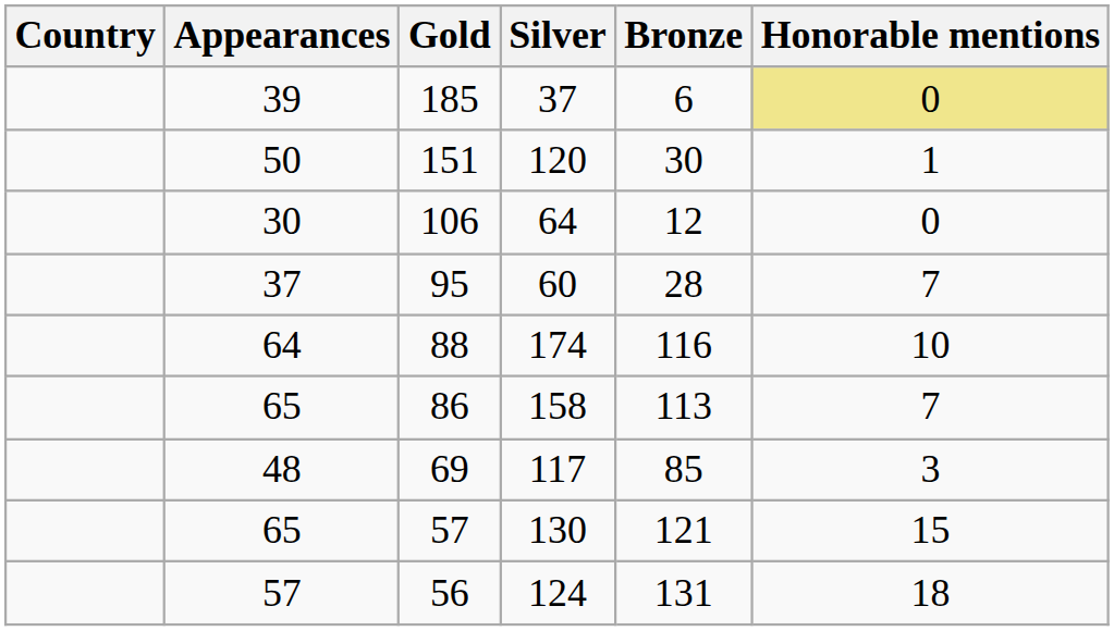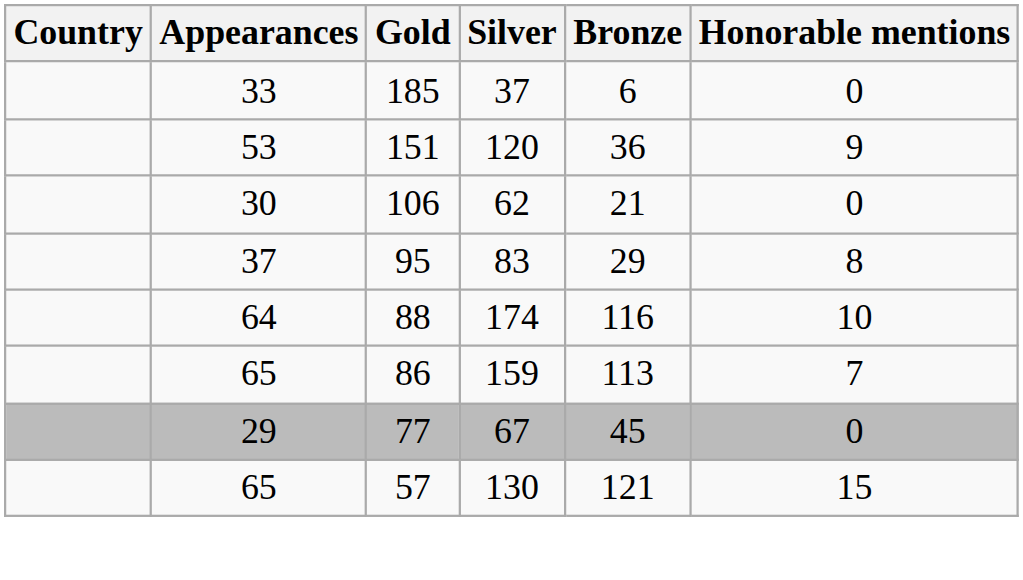 <table class="wikitable sortable static-row-numbers">
 <tr>
 <th>Country</th>
 <th>Appearances</th>
 <th>Gold</th>
 <th>Silver</th>
 <th>Bronze</th>
 <th>Honorable mentions</th>
 </tr>
 <tr>
 <td align=left></td>
-<td align=center>39</td>
+<td align=center>33</td>
 <td align=center>185</td>
 <td align=center>37</td>
 <td align=center>6</td>
-<td align=center style="background: khaki;">0</td>
+<td align=center>0</td>
 </tr>
 <tr>
 <td align=left></td>
-<td align=center>50</td>
+<td align=center>53</td>
 <td align=center>151</td>
 <td align=center>120</td>
-<td align=center>30</td>
-<td align=center>1</td>
+<td align=center>36</td>
+<td align=center>9</td>
 </tr>
 <tr>
 <td align=left></td>
 <td align=center>30</td>
 <td align="center">106</td>
-<td align="center">64</td>
-<td align="center">12</td>
+<td align="center">62</td>
+<td align="center">21</td>
 <td align=center>0</td>
 </tr>
 <tr>
 <td align=left></td>
 <td align=center>37</td>
 <td align=center>95</td>
-<td align=center>60</td>
-<td align=center>28</td>
-<td align=center>7</td>
+<td align=center>83</td>
+<td align=center>29</td>
+<td align=center>8</td>
 </tr>
 <tr>
 <td align=left></td>
 <td align=center>64</td>
 <td align=center>88</td>
 <td align=center>174</td>
 <td align=center>116</td>
 <td align=center>10</td>
 </tr>
 <tr>
 <td align=left></td>
 <td align=center>65</td>
 <td align=center>86</td>
-<td align=center>158</td>
+<td align=center>159</td>
 <td align=center>113</td>
 <td align=center>7</td>
 </tr>
-<tr>
+<tr style=background:#bbb>
 <td align=left></td>
-<td align=center>48</td>
-<td align=center>69</td>
-<td align=center>117</td>
-<td align=center>85</td>
-<td align=center>3</td>
+<td align=center>29</td>
+<td align=center>77</td>
+<td align=center>67</td>
+<td align=center>45</td>
+<td align=center>0</td>
 </tr>
 <tr>
 <td align=left></td>
 <td align=center>65</td>
 <td align=center>57</td>
 <td align=center>130</td>
 <td align=center>121</td>
 <td align=center>15</td>
 </tr>
-<tr>
-<td align=left></td>
-<td align=center>57</td>
-<td align=center>56</td>
-<td align=center>124</td>
-<td align=center>131</td>
-<td align=center>18</td>
-</tr>
 </table>
